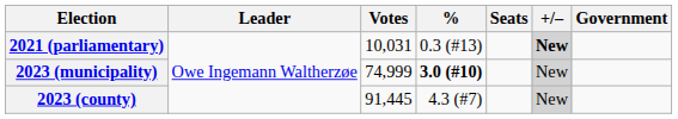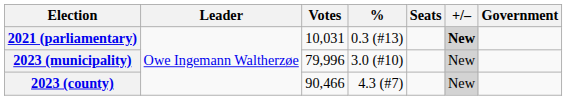 <table class="wikitable" style="text-align:right">
 <tr>
 <th>Election</th>
 <th>Leader</th>
 <th>Votes</th>
 <th>%</th>
 <th>Seats</th>
 <th>+/–</th>
 <th>Government</th>
 </tr>
 <tr>
 <th><a href='#'>2021 (parliamentary)</a></th>
 <td rowspan="3" align="left"><a href='#'>Owe Ingemann Waltherzøe</a></td>
 <td>10,031</td>
 <td>0.3 (#13)</td>
 <td></td>
 <td bgcolor="lightgrey"><strong>New</strong></td>
 <td></td>
 </tr>
 <tr>
 <th><a href='#'>2023 (municipality)</a></th>
-<td>74,999</td>
-<td><strong>3.0 (#10)</strong></td>
+<td>79,996</td>
+<td>3.0 (#10)</td>
 <td></td>
 <td bgcolor="lightgrey">New</td>
 <td></td>
 </tr>
 <tr>
 <th><a href='#'>2023 (county)</a></th>
-<td>91,445</td>
+<td>90,466</td>
 <td>4.3 (#7)</td>
 <td></td>
 <td bgcolor="lightgrey">New</td>
 <td></td>
 </tr>
 </table>
